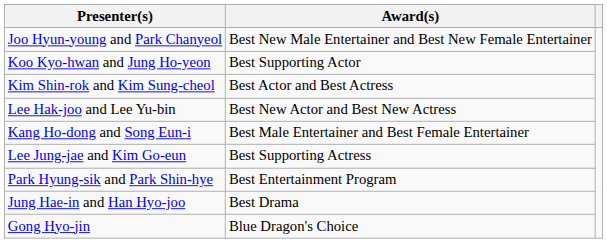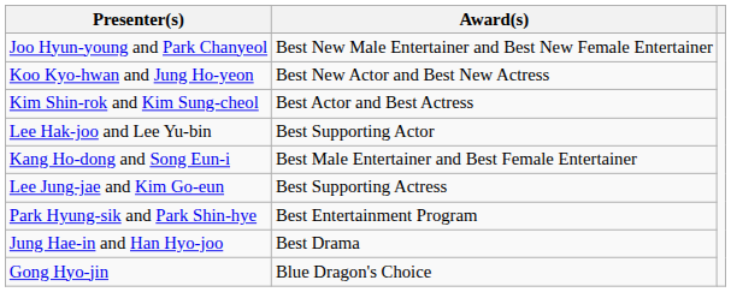 <table class="wikitable sortable">
 <tr>
 <th scope="col" >Presenter(s)</th>
 <th scope="col" >Award(s)</th>
 <th scope="col" class="unsortable"></th>
 </tr>
 <tr>
 <td><a href='#'>Joo Hyun-young</a> and <a href='#'>Park Chanyeol</a></td>
 <td>Best New Male Entertainer and Best New Female Entertainer</td>
 <td rowspan=9></td>
 </tr>
 <tr>
 <td><a href='#'>Koo Kyo-hwan</a> and <a href='#'>Jung Ho-yeon</a></td>
-<td>Best Supporting Actor</td>
+<td>Best New Actor and Best New Actress</td>
 </tr>
 <tr>
 <td><a href='#'>Kim Shin-rok</a> and <a href='#'>Kim Sung-cheol</a></td>
 <td>Best Actor and Best Actress</td>
 </tr>
 <tr>
 <td><a href='#'>Lee Hak-joo</a> and Lee Yu-bin</td>
-<td>Best New Actor and Best New Actress</td>
+<td>Best Supporting Actor</td>
 </tr>
 <tr>
 <td><a href='#'>Kang Ho-dong</a> and  <a href='#'>Song Eun-i</a></td>
 <td>Best Male Entertainer and Best Female Entertainer</td>
 </tr>
 <tr>
 <td><a href='#'>Lee Jung-jae</a> and <a href='#'>Kim Go-eun</a></td>
 <td>Best Supporting Actress</td>
 </tr>
 <tr>
 <td><a href='#'>Park Hyung-sik</a> and <a href='#'>Park Shin-hye</a></td>
 <td>Best Entertainment Program</td>
 </tr>
 <tr>
 <td><a href='#'>Jung Hae-in</a> and <a href='#'>Han Hyo-joo</a></td>
 <td>Best Drama</td>
 </tr>
 <tr>
 <td><a href='#'>Gong Hyo-jin</a></td>
 <td>Blue Dragon's Choice</td>
 </tr>
 </table>
